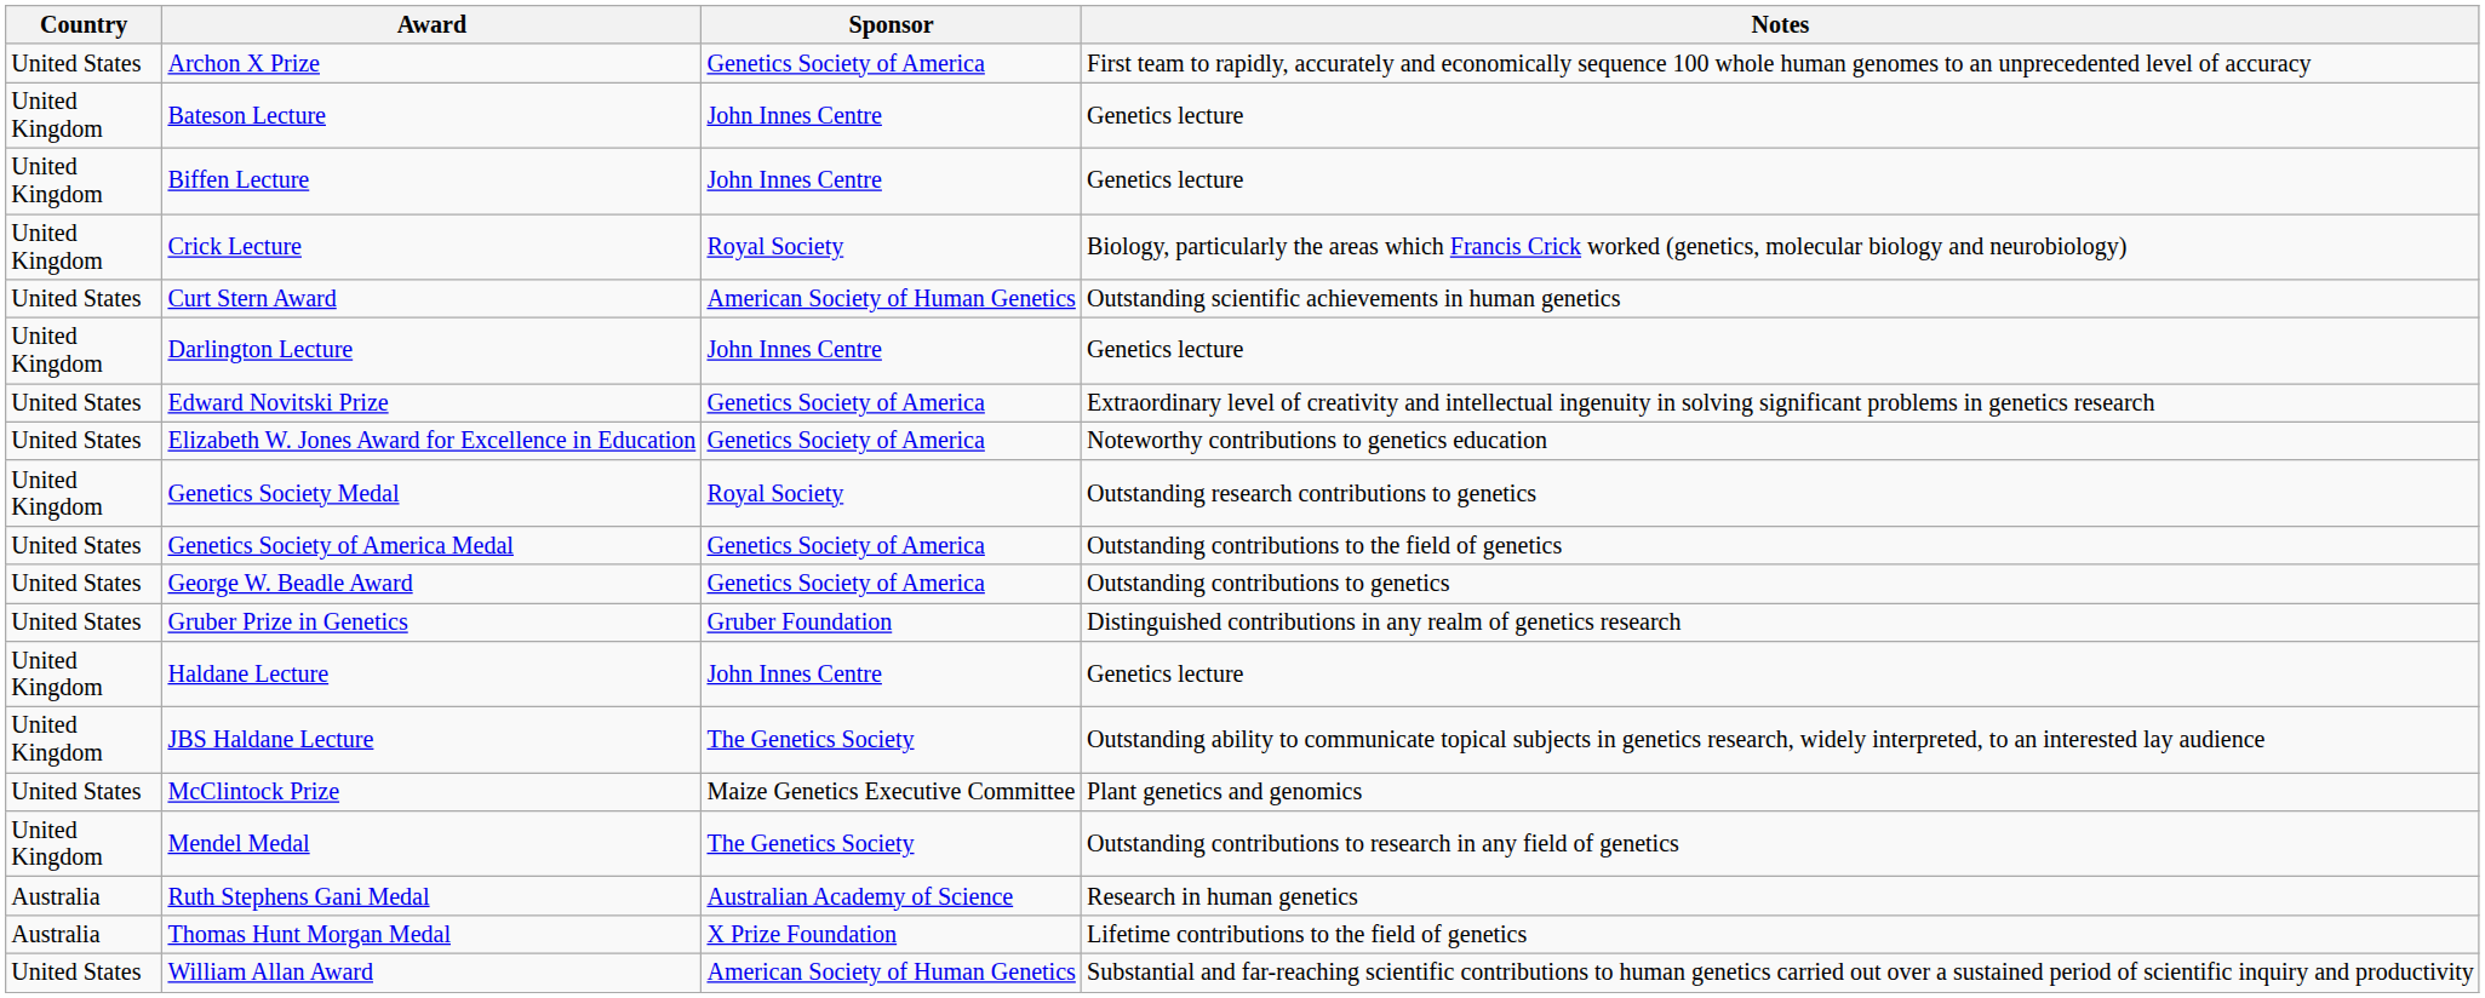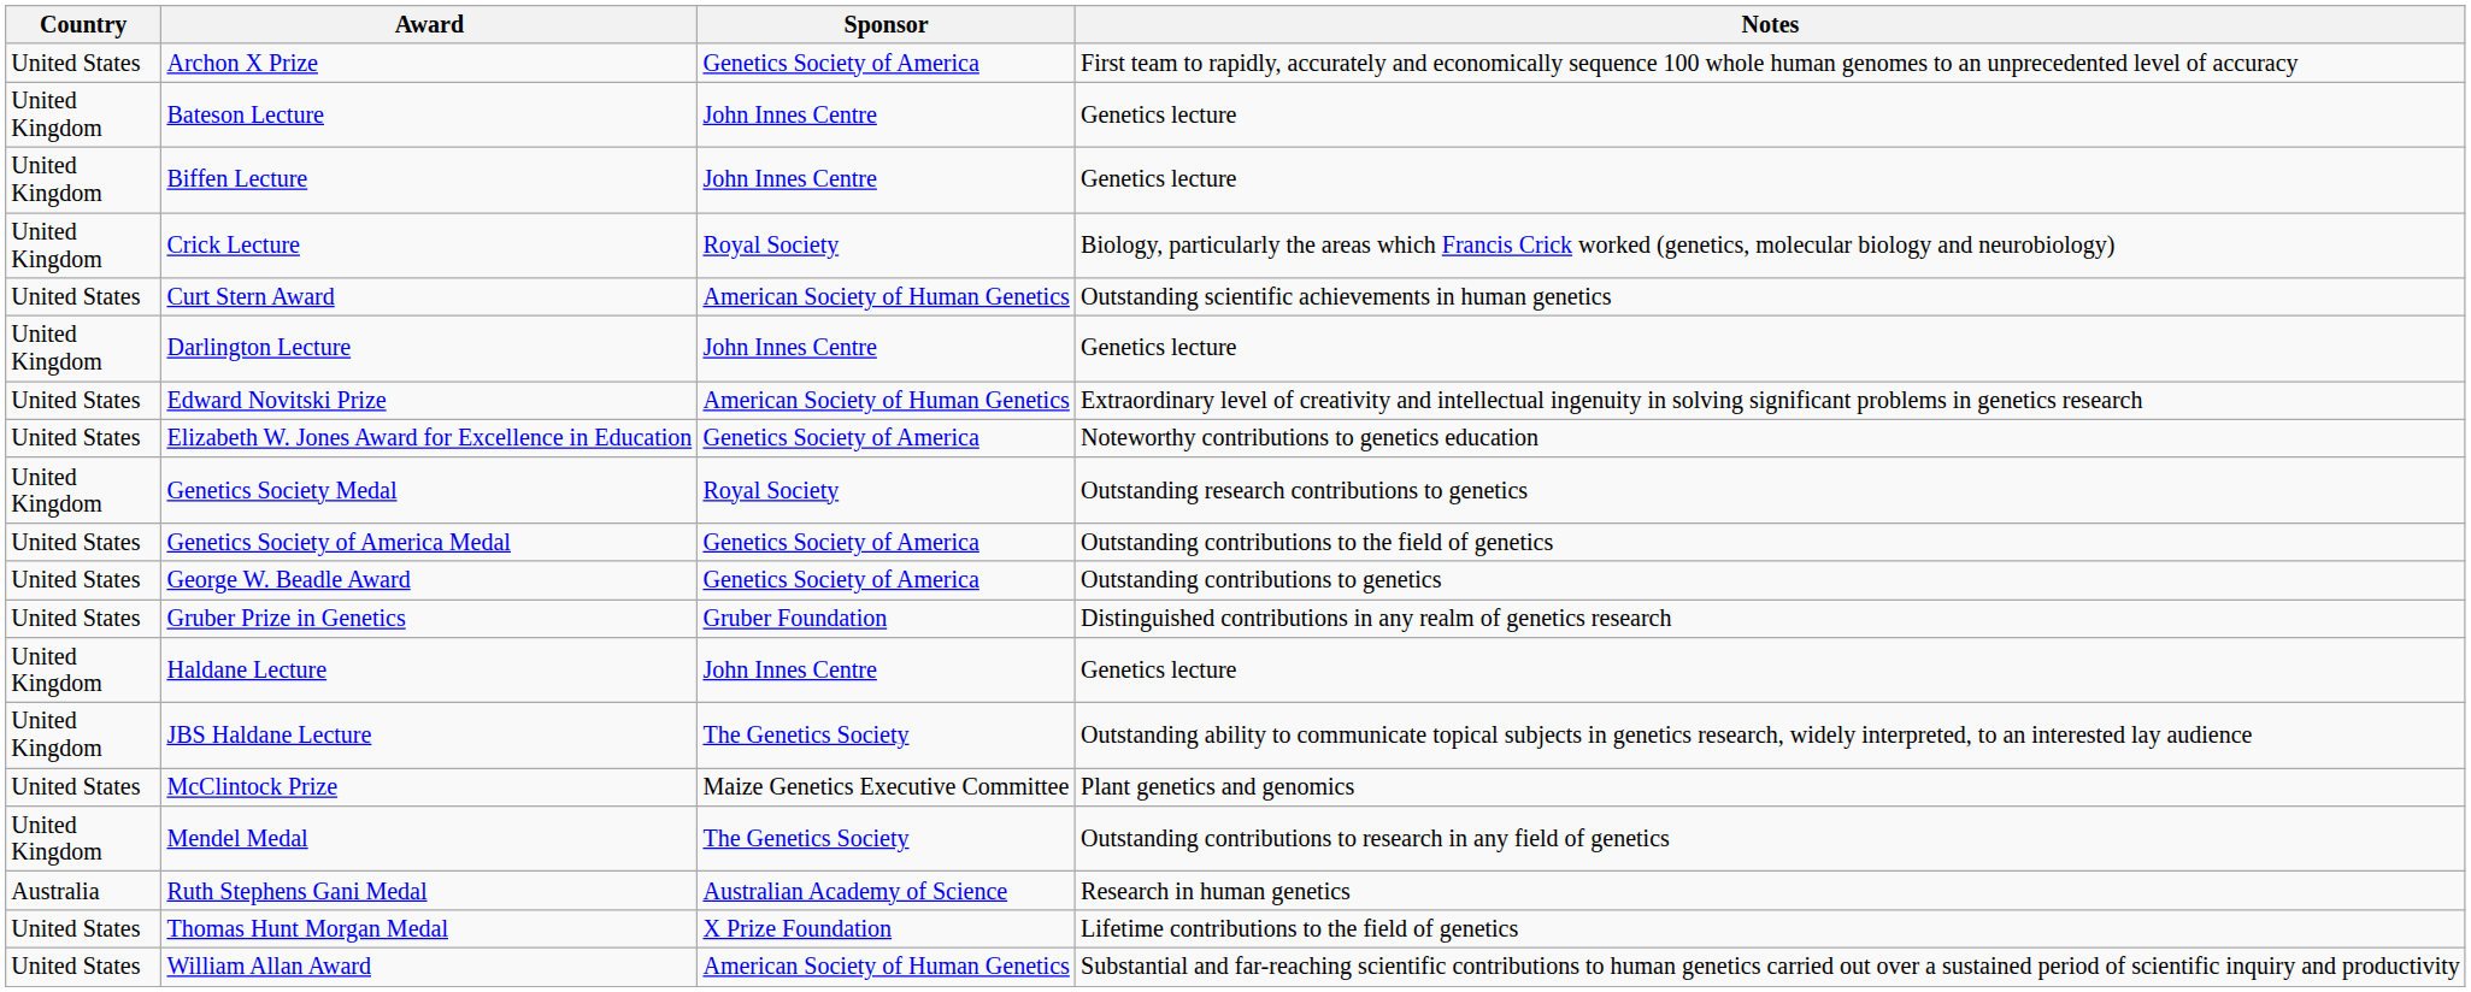 <table Class="wikitable sortable">
 <tr>
 <th style="width:6em;">Country</th>
 <th>Award</th>
 <th>Sponsor</th>
 <th>Notes</th>
 </tr>
 <tr>
 <td>United States</td>
 <td><a href='#'>Archon X Prize</a></td>
 <td><a href='#'>Genetics Society of America</a></td>
 <td>First team to rapidly, accurately and economically sequence 100 whole human genomes to an unprecedented level of accuracy</td>
 </tr>
 <tr>
 <td>United Kingdom</td>
 <td><a href='#'>Bateson Lecture</a></td>
 <td><a href='#'>John Innes Centre</a></td>
 <td>Genetics lecture</td>
 </tr>
 <tr>
 <td>United Kingdom</td>
 <td><a href='#'>Biffen Lecture</a></td>
 <td><a href='#'>John Innes Centre</a></td>
 <td>Genetics lecture</td>
 </tr>
 <tr>
 <td>United Kingdom</td>
 <td><a href='#'>Crick Lecture</a></td>
 <td><a href='#'>Royal Society</a></td>
 <td>Biology, particularly the areas which <a href='#'>Francis Crick</a> worked (genetics, molecular biology and neurobiology)</td>
 </tr>
 <tr>
 <td>United States</td>
 <td><a href='#'>Curt Stern Award</a></td>
 <td><a href='#'>American Society of Human Genetics </a></td>
 <td>Outstanding scientific achievements in human genetics</td>
 </tr>
 <tr>
 <td>United Kingdom</td>
 <td><a href='#'>Darlington Lecture</a></td>
 <td><a href='#'>John Innes Centre</a></td>
 <td>Genetics lecture </td>
 </tr>
 <tr>
 <td>United States</td>
 <td><a href='#'>Edward Novitski Prize</a></td>
-<td><a href='#'>Genetics Society of America</a></td>
+<td><a href='#'>American Society of Human Genetics </a></td>
 <td>Extraordinary level of creativity and intellectual ingenuity in solving significant problems in genetics research</td>
 </tr>
 <tr>
 <td>United States</td>
 <td><a href='#'>Elizabeth W. Jones Award for Excellence in Education</a></td>
 <td><a href='#'>Genetics Society of America</a></td>
 <td>Noteworthy contributions to genetics education</td>
 </tr>
 <tr>
 <td>United Kingdom</td>
 <td><a href='#'>Genetics Society Medal</a></td>
 <td><a href='#'>Royal Society</a></td>
 <td>Outstanding research contributions to genetics</td>
 </tr>
 <tr>
 <td>United States</td>
 <td><a href='#'>Genetics Society of America Medal</a></td>
 <td><a href='#'>Genetics Society of America</a></td>
 <td>Outstanding contributions to the field of genetics</td>
 </tr>
 <tr>
 <td>United States</td>
 <td><a href='#'>George W. Beadle Award</a></td>
 <td><a href='#'>Genetics Society of America</a></td>
 <td>Outstanding contributions to genetics</td>
 </tr>
 <tr>
 <td>United States</td>
 <td><a href='#'>Gruber Prize in Genetics</a></td>
 <td><a href='#'>Gruber Foundation</a></td>
 <td>Distinguished contributions in any realm of genetics research</td>
 </tr>
 <tr>
 <td>United Kingdom</td>
 <td><a href='#'>Haldane Lecture</a></td>
 <td><a href='#'>John Innes Centre</a></td>
 <td>Genetics lecture</td>
 </tr>
 <tr>
 <td>United Kingdom</td>
 <td><a href='#'>JBS Haldane Lecture</a></td>
 <td><a href='#'>The Genetics Society</a></td>
 <td>Outstanding ability to communicate topical subjects in genetics research, widely interpreted, to an interested lay audience</td>
 </tr>
 <tr>
 <td>United States</td>
 <td><a href='#'>McClintock Prize</a></td>
 <td>Maize Genetics Executive Committee</td>
 <td>Plant genetics and genomics</td>
 </tr>
 <tr>
 <td>United Kingdom</td>
 <td><a href='#'>Mendel Medal</a></td>
 <td><a href='#'>The Genetics Society</a></td>
 <td>Outstanding contributions to research in any field of genetics</td>
 </tr>
 <tr>
 <td>Australia</td>
 <td><a href='#'>Ruth Stephens Gani Medal</a></td>
 <td><a href='#'>Australian Academy of Science</a></td>
 <td>Research in human genetics</td>
 </tr>
 <tr>
-<td>Australia</td>
+<td>United States</td>
 <td><a href='#'>Thomas Hunt Morgan Medal</a></td>
 <td><a href='#'>X Prize Foundation</a></td>
 <td>Lifetime contributions to the field of genetics</td>
 </tr>
 <tr>
 <td>United States</td>
 <td><a href='#'>William Allan Award</a></td>
 <td><a href='#'>American Society of Human Genetics</a></td>
 <td>Substantial and far-reaching scientific contributions to human genetics carried out over a sustained period of scientific inquiry and productivity</td>
 </tr>
 </table>
